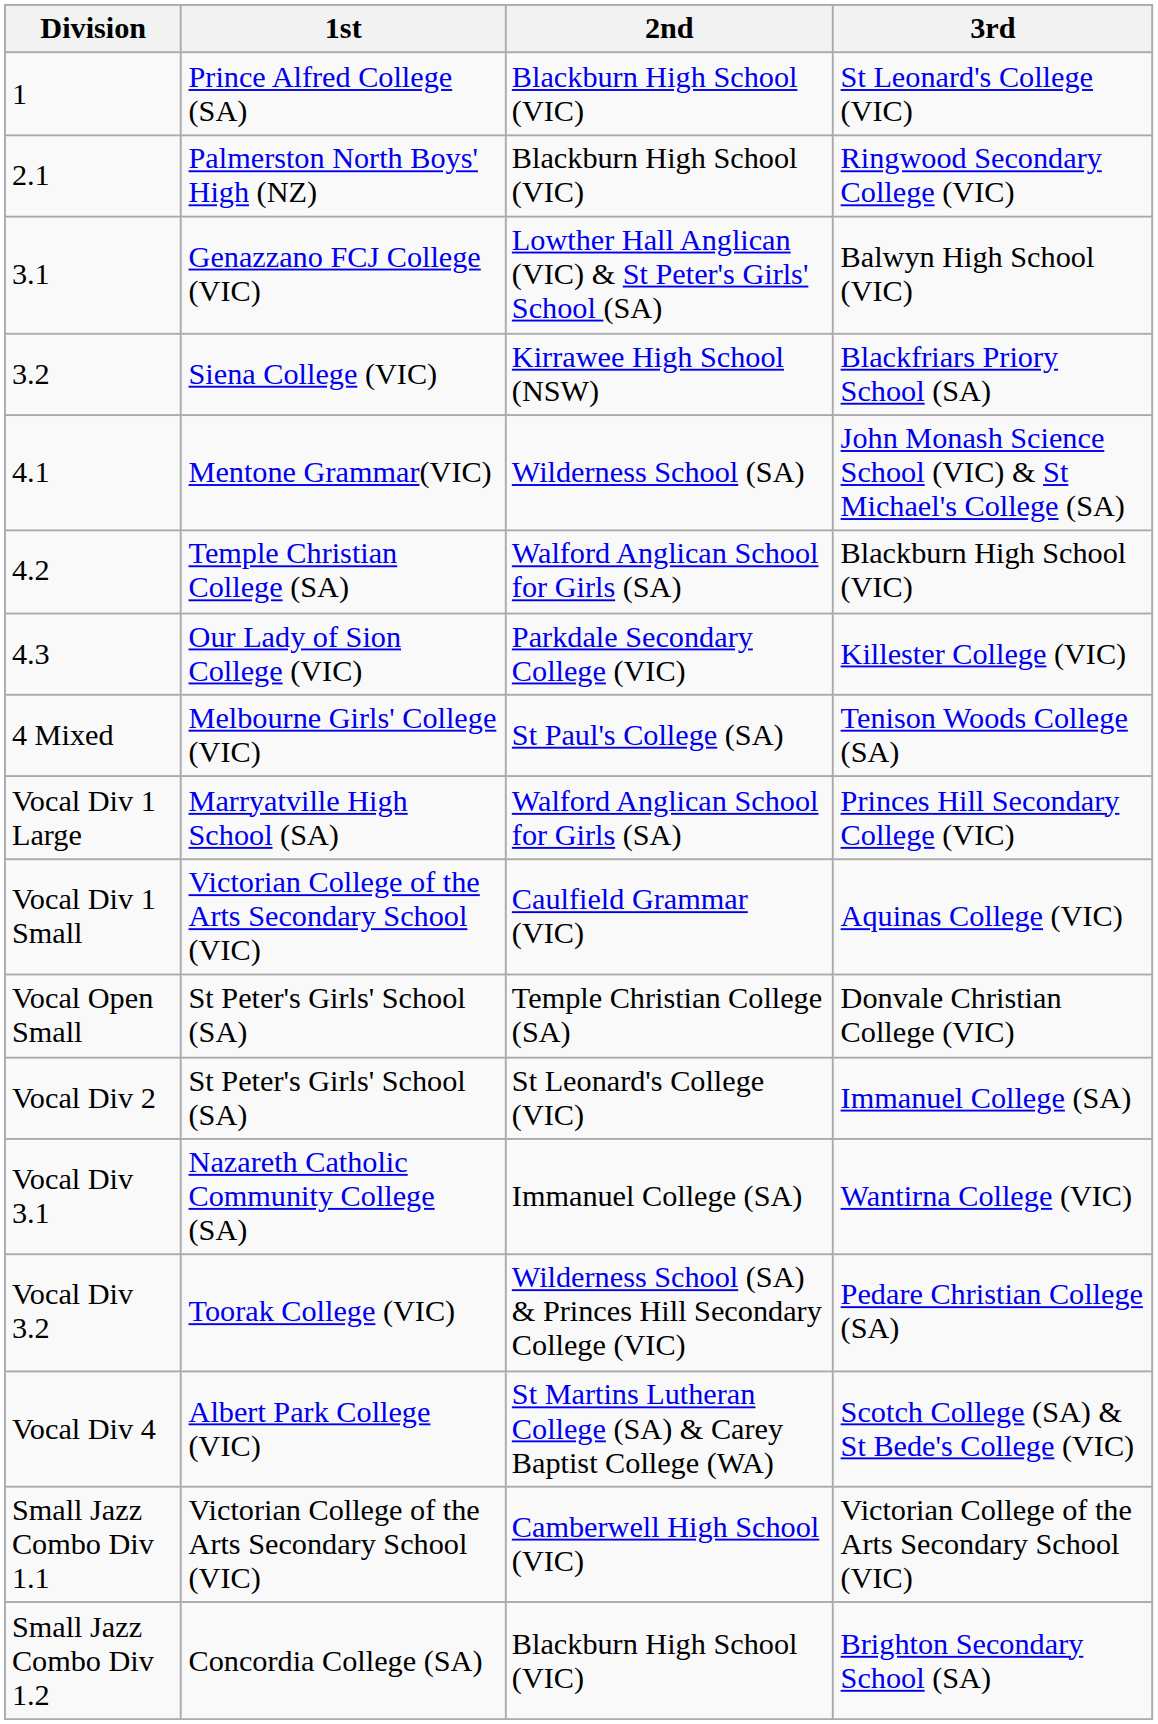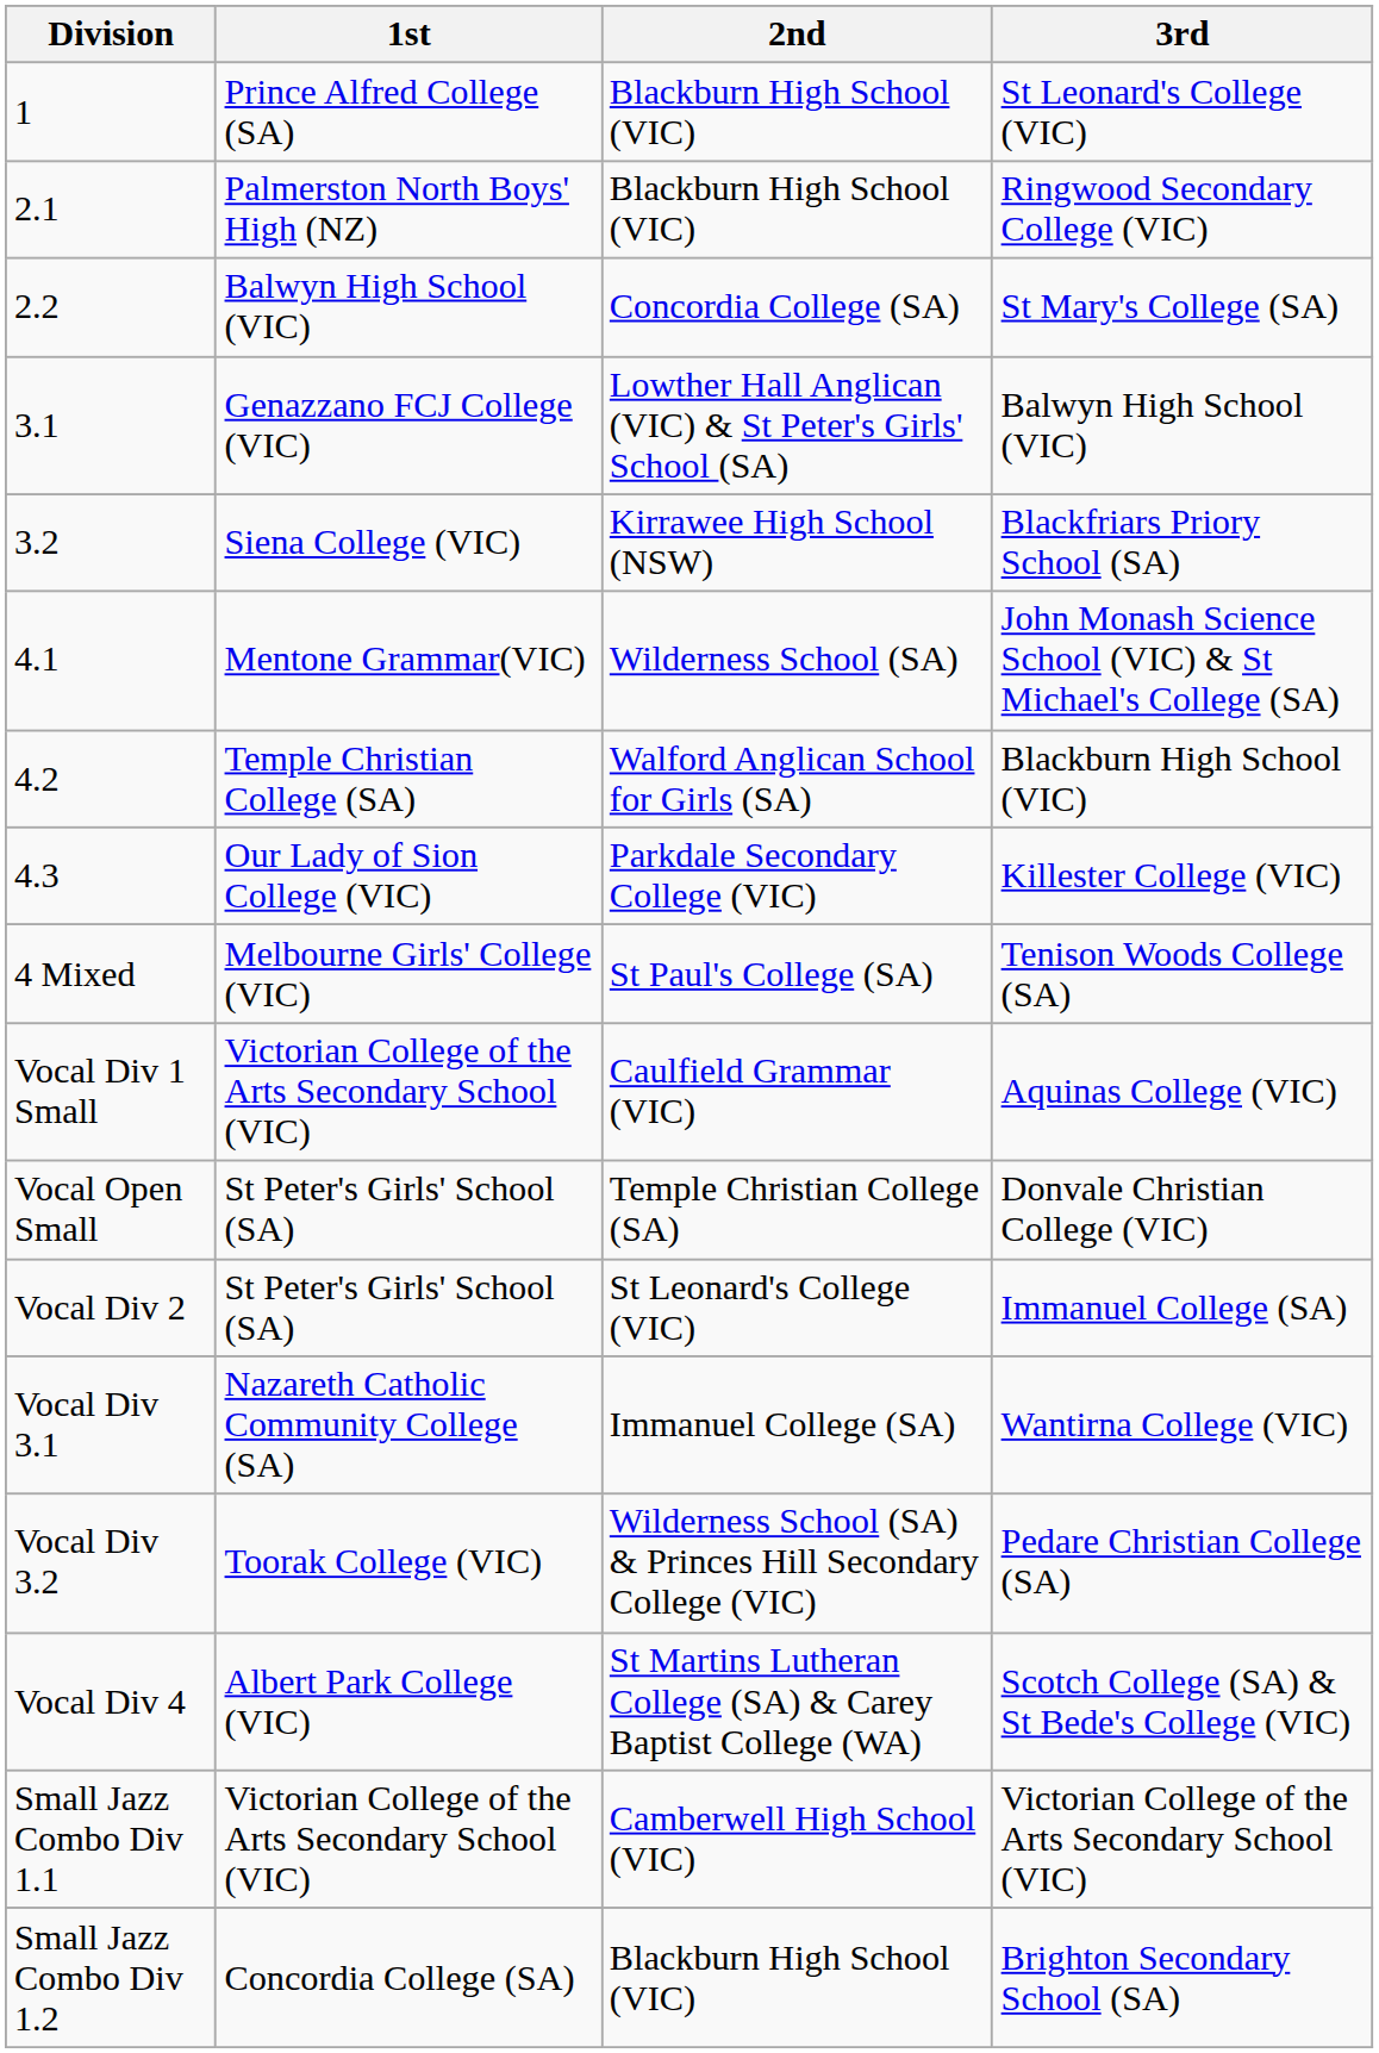 <table class="wikitable">
 <tr>
 <th>Division</th>
 <th>1st</th>
 <th>2nd</th>
 <th>3rd</th>
 </tr>
 <tr>
 <td>1</td>
 <td><a href='#'>Prince Alfred College</a> (SA)</td>
 <td><a href='#'>Blackburn High School</a> (VIC)</td>
 <td><a href='#'>St Leonard's College</a> (VIC)</td>
 </tr>
 <tr>
 <td>2.1</td>
 <td><a href='#'>Palmerston North Boys' High</a> (NZ)</td>
 <td>Blackburn High School (VIC)</td>
 <td><a href='#'>Ringwood Secondary College</a> (VIC)</td>
+</tr>
+<tr>
+<td>2.2</td>
+<td><a href='#'>Balwyn High School</a> (VIC)</td>
+<td><a href='#'>Concordia College</a> (SA)</td>
+<td><a href='#'>St Mary's College</a> (SA)</td>
 </tr>
 <tr>
 <td>3.1</td>
 <td><a href='#'>Genazzano FCJ College</a> (VIC)</td>
 <td><a href='#'>Lowther Hall Anglican</a> (VIC) & <a href='#'>St Peter's Girls' School </a>(SA)</td>
 <td>Balwyn High School (VIC)</td>
 </tr>
 <tr>
 <td>3.2</td>
 <td><a href='#'>Siena College</a> (VIC)</td>
 <td><a href='#'>Kirrawee High School</a> (NSW)</td>
 <td><a href='#'>Blackfriars Priory School</a> (SA)</td>
 </tr>
 <tr>
 <td>4.1</td>
 <td><a href='#'>Mentone Grammar</a>(VIC)</td>
 <td><a href='#'>Wilderness School</a> (SA)</td>
 <td><a href='#'>John Monash Science School</a> (VIC) & <a href='#'>St Michael's College</a> (SA)</td>
 </tr>
 <tr>
 <td>4.2</td>
 <td><a href='#'>Temple Christian College</a> (SA)</td>
 <td><a href='#'>Walford Anglican School for Girls</a> (SA)</td>
 <td>Blackburn High School (VIC)</td>
 </tr>
 <tr>
 <td>4.3</td>
 <td><a href='#'>Our Lady of Sion College</a> (VIC)</td>
 <td><a href='#'>Parkdale Secondary College</a> (VIC)</td>
 <td><a href='#'>Killester College</a> (VIC)</td>
 </tr>
 <tr>
 <td>4 Mixed</td>
 <td><a href='#'>Melbourne Girls' College</a> (VIC)</td>
 <td><a href='#'>St Paul's College</a> (SA)</td>
 <td><a href='#'>Tenison Woods College</a> (SA)</td>
-</tr>
-<tr>
-<td>Vocal Div 1 Large</td>
-<td><a href='#'>Marryatville High School</a> (SA)</td>
-<td><a href='#'>Walford Anglican School for Girls</a> (SA)</td>
-<td><a href='#'>Princes Hill Secondary College</a> (VIC)</td>
 </tr>
 <tr>
 <td>Vocal Div 1 Small</td>
 <td><a href='#'>Victorian College of the Arts Secondary School</a> (VIC)</td>
 <td><a href='#'>Caulfield Grammar</a> (VIC)</td>
 <td><a href='#'>Aquinas College</a> (VIC)</td>
 </tr>
 <tr>
 <td>Vocal Open Small</td>
 <td>St Peter's Girls' School (SA)</td>
 <td>Temple Christian College (SA)</td>
 <td>Donvale Christian College (VIC)</td>
 </tr>
 <tr>
 <td>Vocal Div 2</td>
 <td>St Peter's Girls' School (SA)</td>
 <td>St Leonard's College (VIC)</td>
 <td><a href='#'>Immanuel College</a> (SA)</td>
 </tr>
 <tr>
 <td>Vocal Div 3.1</td>
 <td><a href='#'>Nazareth Catholic Community College</a> (SA)</td>
 <td Immanuel College (Australia)>Immanuel College (SA)</td>
 <td><a href='#'>Wantirna College</a> (VIC)</td>
 </tr>
 <tr>
 <td>Vocal Div 3.2</td>
 <td><a href='#'>Toorak College</a> (VIC)</td>
 <td><a href='#'>Wilderness School</a> (SA) & Princes Hill Secondary College (VIC)</td>
 <td><a href='#'>Pedare Christian College</a> (SA)</td>
 </tr>
 <tr>
 <td>Vocal Div 4</td>
 <td><a href='#'>Albert Park College</a> (VIC)</td>
 <td><a href='#'>St Martins Lutheran College</a> (SA) & Carey Baptist College (WA)</td>
 <td><a href='#'>Scotch College</a> (SA) & <a href='#'>St Bede's College</a> (VIC)</td>
 </tr>
 <tr>
 <td>Small Jazz Combo Div 1.1</td>
 <td>Victorian College of the Arts Secondary School (VIC)</td>
 <td><a href='#'>Camberwell High School</a> (VIC)</td>
 <td>Victorian College of the Arts Secondary School (VIC)</td>
 </tr>
 <tr>
 <td>Small Jazz Combo Div 1.2</td>
 <td>Concordia College (SA)</td>
 <td>Blackburn High School (VIC)</td>
 <td><a href='#'>Brighton Secondary School</a> (SA)</td>
 </tr>
 </table>
